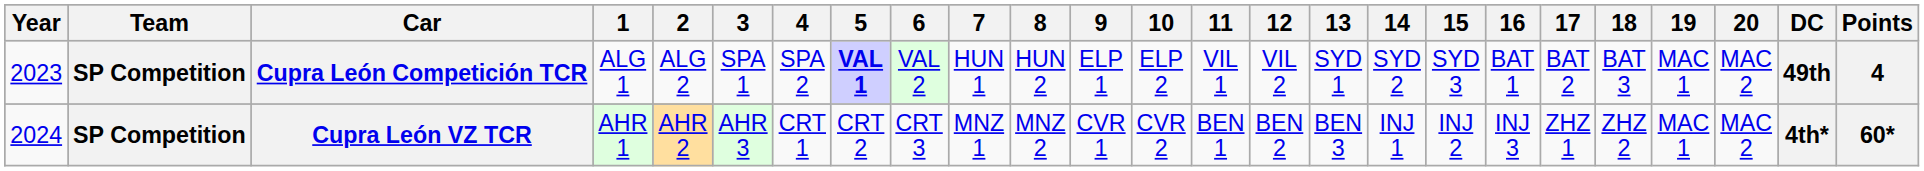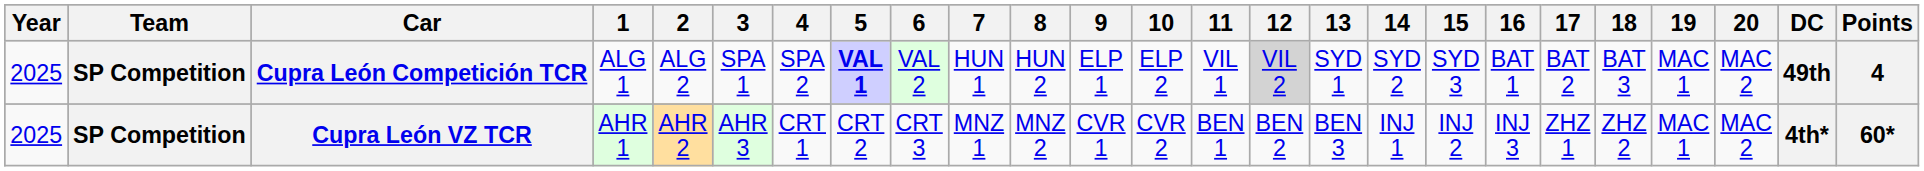 <table class="wikitable" style="text-align:center; font-size:85%">
 <tr>
 <th>Year</th>
 <th>Team</th>
 <th>Car</th>
 <th>1</th>
 <th>2</th>
 <th>3</th>
 <th>4</th>
 <th>5</th>
 <th>6</th>
 <th>7</th>
 <th>8</th>
 <th>9</th>
 <th>10</th>
 <th>11</th>
 <th>12</th>
 <th>13</th>
 <th>14</th>
 <th>15</th>
 <th>16</th>
 <th>17</th>
 <th>18</th>
 <th>19</th>
 <th>20</th>
 <th>DC</th>
 <th>Points</th>
 </tr>
 <tr>
-<td><a href='#'>2023</a></td>
+<td><a href='#'>2025</a></td>
 <th>SP Competition</th>
 <th><a href='#'>Cupra León Competición TCR</a></th>
 <td><a href='#'>ALG<br>1</a></td>
 <td><a href='#'>ALG<br>2</a></td>
 <td><a href='#'>SPA<br>1</a></td>
 <td><a href='#'>SPA<br>2</a></td>
 <td style=background:#CFCFFF><strong><a href='#'>VAL<br>1</a><br></strong></td>
 <td style=background:#DFFFDF><a href='#'>VAL<br>2</a><br></td>
 <td><a href='#'>HUN<br>1</a></td>
 <td><a href='#'>HUN<br>2</a></td>
 <td><a href='#'>ELP<br>1</a></td>
 <td><a href='#'>ELP<br>2</a></td>
 <td><a href='#'>VIL<br>1</a></td>
-<td><a href='#'>VIL<br>2</a></td>
+<td style="background: lightgrey;"><a href='#'>VIL<br>2</a></td>
 <td><a href='#'>SYD<br>1</a></td>
 <td><a href='#'>SYD<br>2</a></td>
 <td><a href='#'>SYD<br>3</a></td>
 <td><a href='#'>BAT<br>1</a></td>
 <td><a href='#'>BAT<br>2</a></td>
 <td><a href='#'>BAT<br>3</a></td>
 <td><a href='#'>MAC<br>1</a></td>
 <td><a href='#'>MAC<br>2</a></td>
 <th>49th</th>
 <th>4</th>
 </tr>
 <tr>
-<td><a href='#'>2024</a></td>
+<td><a href='#'>2025</a></td>
 <th>SP Competition</th>
 <th><a href='#'>Cupra León VZ TCR</a></th>
 <td style="background:#DFFFDF;"><a href='#'>AHR<br>1</a><br></td>
 <td style="background:#FFDF9F;"><a href='#'>AHR<br>2</a><br></td>
 <td style="background:#DFFFDF;"><a href='#'>AHR<br>3</a><br></td>
 <td style="background:#;"><a href='#'>CRT<br>1</a><br></td>
 <td style="background:#;"><a href='#'>CRT<br>2</a><br></td>
 <td style="background:#;"><a href='#'>CRT<br>3</a><br></td>
 <td style="background:#;"><a href='#'>MNZ<br>1</a><br></td>
 <td style="background:#;"><a href='#'>MNZ<br>2</a><br></td>
 <td style="background:#;"><a href='#'>CVR<br>1</a><br></td>
 <td style="background:#;"><a href='#'>CVR<br>2</a><br></td>
 <td style="background:#;"><a href='#'>BEN<br>1</a><br></td>
 <td style="background:#;"><a href='#'>BEN<br>2</a><br></td>
 <td style="background:#;"><a href='#'>BEN<br>3</a><br></td>
 <td style="background:#;"><a href='#'>INJ<br>1</a><br></td>
 <td style="background:#;"><a href='#'>INJ<br>2</a><br></td>
 <td style="background:#;"><a href='#'>INJ<br>3</a><br></td>
 <td style="background:#;"><a href='#'>ZHZ<br>1</a><br></td>
 <td style="background:#;"><a href='#'>ZHZ<br>2</a><br></td>
 <td style="background:#;"><a href='#'>MAC<br>1</a><br></td>
 <td style="background:#;"><a href='#'>MAC<br>2</a><br></td>
 <th>4th*</th>
 <th>60*</th>
 </tr>
 </table>
